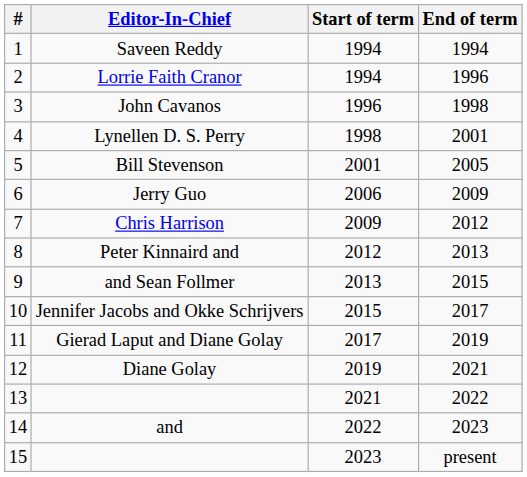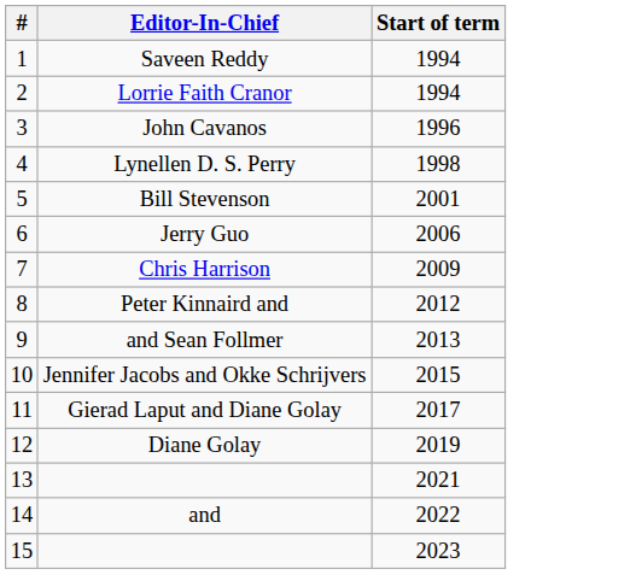 <table class=wikitable style="text-align:center">
 <tr>
 <th>#</th>
 <th><a href='#'>Editor-In-Chief</a></th>
 <th>Start of term</th>
-<th>End of term</th>
 </tr>
 <tr>
 <td>1</td>
 <td>Saveen Reddy</td>
-<td>1994</td>
 <td>1994</td>
 </tr>
 <tr>
 <td>2</td>
 <td><a href='#'>Lorrie Faith Cranor</a></td>
 <td>1994</td>
-<td>1996</td>
 </tr>
 <tr>
 <td>3</td>
 <td>John Cavanos</td>
 <td>1996</td>
-<td>1998</td>
 </tr>
 <tr>
 <td>4</td>
 <td>Lynellen D. S. Perry</td>
 <td>1998</td>
-<td>2001</td>
 </tr>
 <tr>
 <td>5</td>
 <td>Bill Stevenson</td>
 <td>2001</td>
-<td>2005</td>
 </tr>
 <tr>
 <td>6</td>
 <td>Jerry Guo</td>
 <td>2006</td>
-<td>2009</td>
 </tr>
 <tr>
 <td>7</td>
 <td><a href='#'>Chris Harrison</a></td>
 <td>2009</td>
-<td>2012</td>
 </tr>
 <tr>
 <td>8</td>
 <td>Peter Kinnaird and </td>
 <td>2012</td>
-<td>2013</td>
 </tr>
 <tr>
 <td>9</td>
 <td> and Sean Follmer</td>
 <td>2013</td>
-<td>2015</td>
 </tr>
 <tr>
 <td>10</td>
 <td>Jennifer Jacobs and Okke Schrijvers</td>
 <td>2015</td>
-<td>2017</td>
 </tr>
 <tr>
 <td>11</td>
 <td>Gierad Laput and Diane Golay</td>
 <td>2017</td>
-<td>2019</td>
 </tr>
 <tr>
 <td>12</td>
 <td>Diane Golay</td>
 <td>2019</td>
-<td>2021</td>
 </tr>
 <tr>
 <td>13</td>
 <td></td>
 <td>2021</td>
-<td>2022</td>
 </tr>
 <tr>
 <td>14</td>
 <td> and </td>
 <td>2022</td>
-<td>2023</td>
 </tr>
 <tr>
 <td>15</td>
 <td></td>
 <td>2023</td>
-<td>present</td>
 </tr>
 </table>
